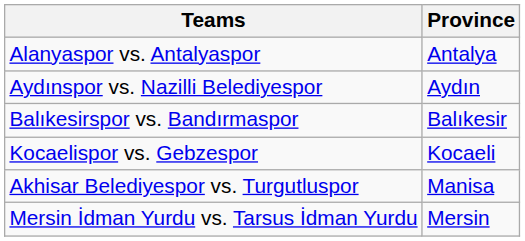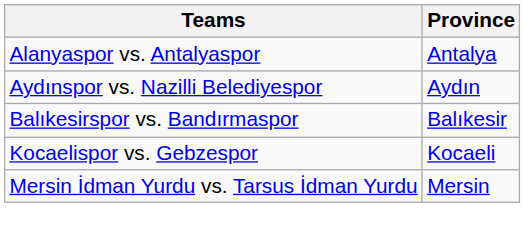 <table class="wikitable">
 <tr>
 <th>Teams</th>
 <th>Province</th>
 </tr>
 <tr>
 <td><a href='#'>Alanyaspor</a> vs. <a href='#'>Antalyaspor</a></td>
 <td><a href='#'>Antalya</a></td>
 </tr>
 <tr>
 <td><a href='#'>Aydınspor</a> vs. <a href='#'>Nazilli Belediyespor</a></td>
 <td><a href='#'>Aydın</a></td>
 </tr>
 <tr>
 <td><a href='#'>Balıkesirspor</a> vs. <a href='#'>Bandırmaspor</a></td>
 <td><a href='#'>Balıkesir</a></td>
 </tr>
 <tr>
 <td><a href='#'>Kocaelispor</a> vs. <a href='#'>Gebzespor</a></td>
 <td><a href='#'>Kocaeli</a></td>
 </tr>
 <tr>
-<td><a href='#'>Akhisar Belediyespor</a> vs. <a href='#'>Turgutluspor</a></td>
-<td><a href='#'>Manisa</a></td>
-</tr>
-<tr>
 <td><a href='#'>Mersin İdman Yurdu</a> vs. <a href='#'>Tarsus İdman Yurdu</a></td>
 <td><a href='#'>Mersin</a></td>
 </tr>
 </table>
